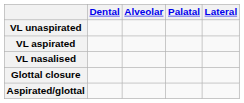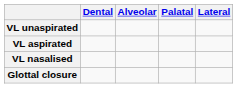 <table class="wikitable" style="text-align:center">
 <tr>
 <th></th>
 <th><a href='#'>Dental</a></th>
 <th><a href='#'>Alveolar</a></th>
 <th><a href='#'>Palatal</a></th>
 <th><a href='#'>Lateral</a></th>
 </tr>
 <tr>
 <th>VL unaspirated</th>
 <td> </td>
 <td> </td>
 <td> </td>
 <td> </td>
 </tr>
 <tr>
 <th>VL aspirated</th>
 <td> </td>
 <td> </td>
 <td> </td>
 <td> </td>
 </tr>
 <tr>
 <th>VL nasalised</th>
 <td> </td>
 <td> </td>
 <td> </td>
 <td> </td>
 </tr>
 <tr>
 <th>Glottal closure</th>
 <td> </td>
 <td> </td>
 <td> </td>
 <td> </td>
 </tr>
-<tr>
-<th>Aspirated/glottal</th>
-<td> </td>
-<td> </td>
-<td> </td>
-<td> </td>
-</tr>
 </table>
